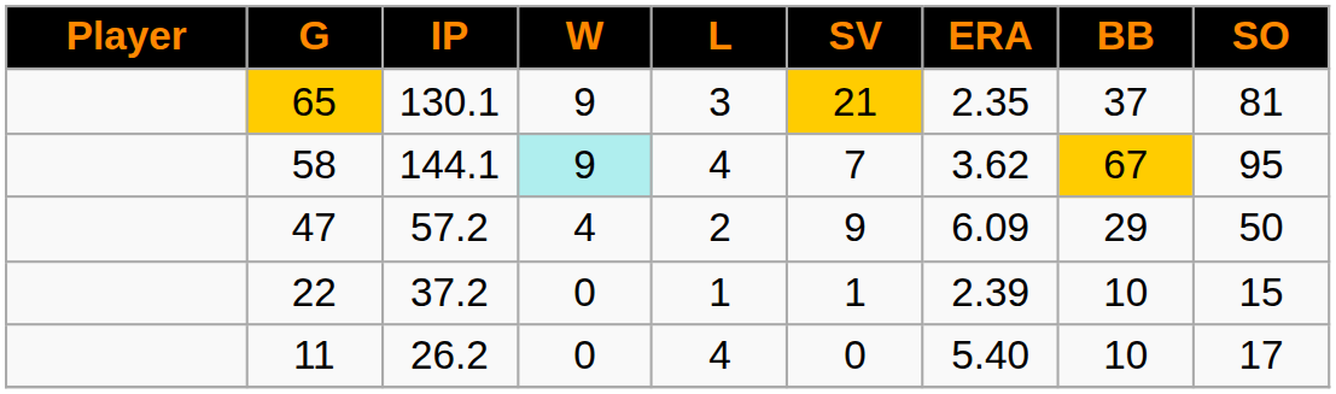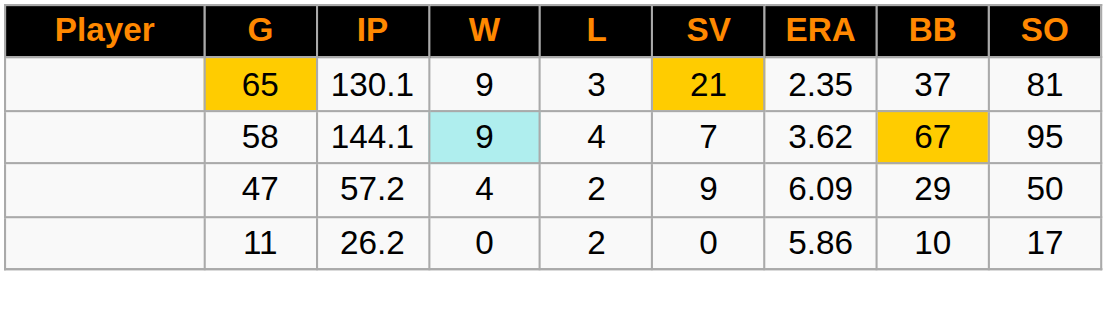 <table class="wikitable sortable">
 <tr>
 <th style="background:black;color:#FF8800;" width="16%">Player</th>
 <th style="background:black;color:#FF8800;" width="9%">G</th>
 <th style="background:black;color:#FF8800;" width="9%">IP</th>
 <th style="background:black;color:#FF8800;" width="9%">W</th>
 <th style="background:black;color:#FF8800;" width="9%">L</th>
 <th style="background:black;color:#FF8800;" width="9%">SV</th>
 <th style="background:black;color:#FF8800;" width="9%">ERA</th>
 <th style="background:black;color:#FF8800;" width="9%">BB</th>
 <th style="background:black;color:#FF8800;" width="9%">SO</th>
 </tr>
 <tr align="center">
 <td></td>
 <td bgcolor="#FFCC00">65</td>
 <td>130.1</td>
 <td>9</td>
 <td>3</td>
 <td bgcolor="#FFCC00">21</td>
 <td>2.35</td>
 <td>37</td>
 <td>81</td>
 </tr>
 <tr align="center">
 <td></td>
 <td>58</td>
 <td>144.1</td>
 <td style="background: paleturquoise;">9</td>
 <td>4</td>
 <td>7</td>
 <td>3.62</td>
 <td bgcolor="#FFCC00">67</td>
 <td>95</td>
 </tr>
 <tr align="center">
 <td></td>
 <td>47</td>
 <td>57.2</td>
 <td>4</td>
 <td>2</td>
 <td>9</td>
 <td>6.09</td>
 <td>29</td>
 <td>50</td>
 </tr>
 <tr align="center">
 <td></td>
-<td>22</td>
-<td>37.2</td>
-<td>0</td>
-<td>1</td>
-<td>1</td>
-<td>2.39</td>
-<td>10</td>
-<td>15</td>
-</tr>
-<tr align="center">
-<td></td>
 <td>11</td>
 <td>26.2</td>
 <td>0</td>
-<td>4</td>
+<td>2</td>
 <td>0</td>
-<td>5.40</td>
+<td>5.86</td>
 <td>10</td>
 <td>17</td>
 </tr>
 <tr align="center">
 </tr>
 </table>
